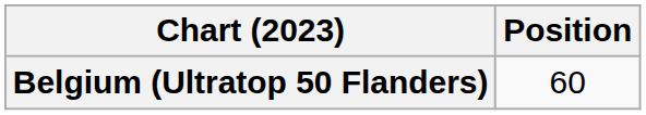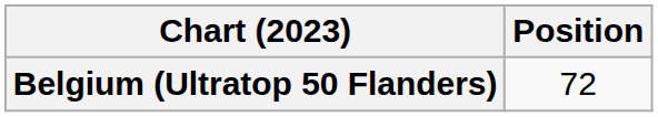 <table class="wikitable plainrowheaders" style="text-align:center">
 <tr>
 <th scope="col">Chart (2023)</th>
 <th scope="col">Position</th>
 </tr>
 <tr>
 <th scope="row">Belgium (Ultratop 50 Flanders)</th>
-<td>60</td>
+<td>72</td>
 </tr>
 </table>
